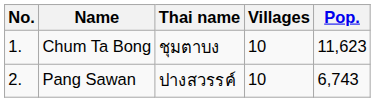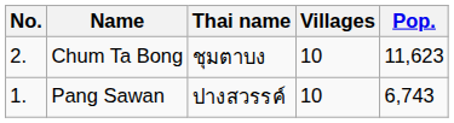 <table class="wikitable sortable">
 <tr>
 <th>No.</th>
 <th>Name</th>
 <th>Thai name</th>
 <th>Villages</th>
 <th><a href='#'>Pop.</a></th>
 </tr>
 <tr>
-<td>1.</td>
+<td>2.</td>
 <td>Chum Ta Bong</td>
 <td>ชุมตาบง</td>
 <td>10</td>
 <td>11,623</td>
 </tr>
 <tr>
-<td>2.</td>
+<td>1.</td>
 <td>Pang Sawan</td>
 <td>ปางสวรรค์</td>
 <td>10</td>
 <td>6,743</td>
 </tr>
 </table>
